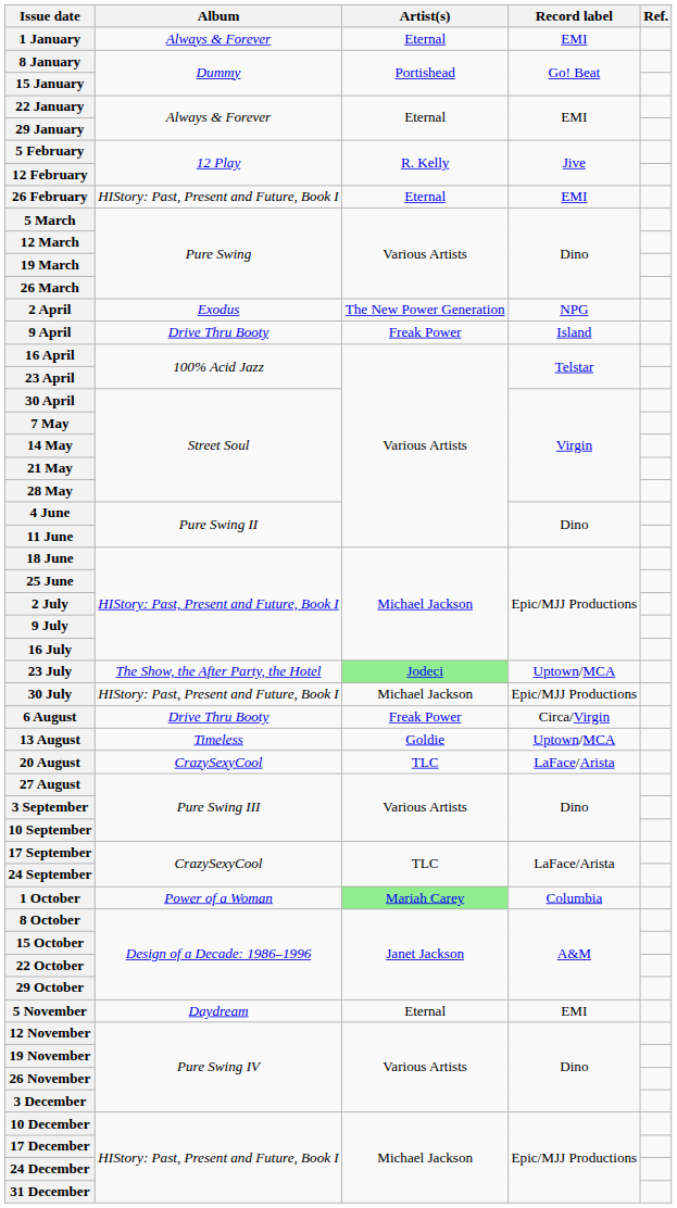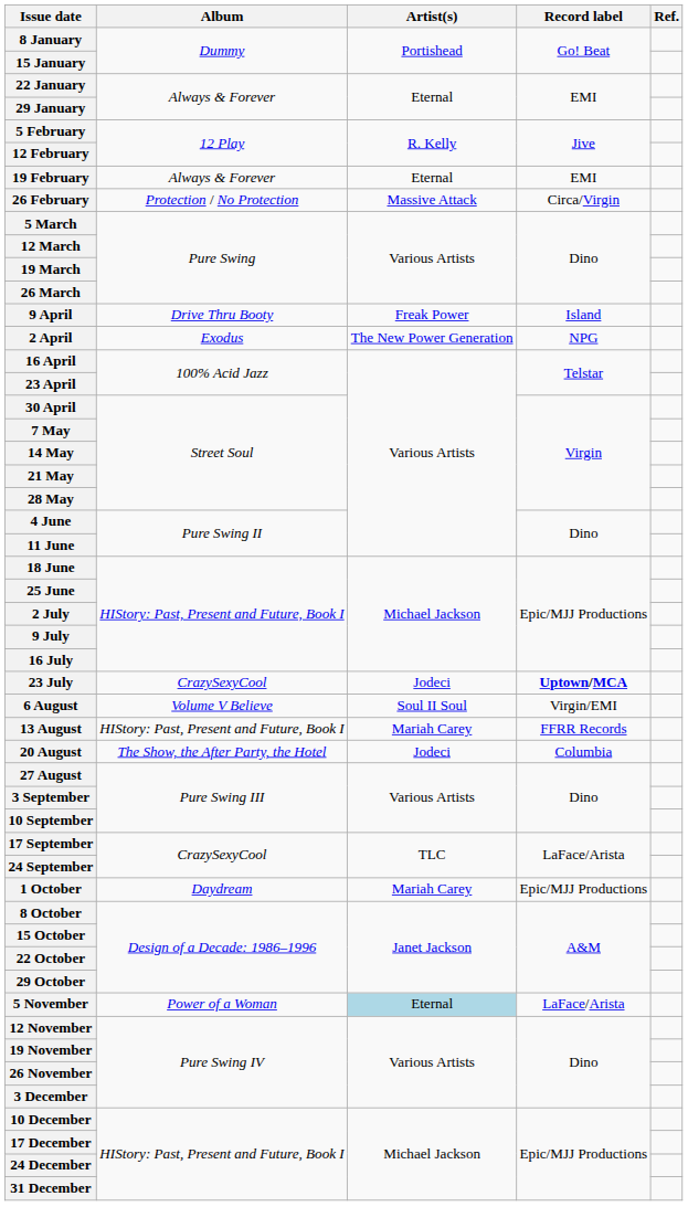 <table class="wikitable plainrowheaders">
 <tr>
 <th scope=col>Issue date</th>
 <th scope=col>Album</th>
 <th scope=col>Artist(s)</th>
 <th scope=col>Record label</th>
 <th scope=col>Ref.</th>
-</tr>
-<tr>
-<th scope=row>1 January</th>
-<td align="center"><em><a href='#'>Always & Forever</a></em></td>
-<td align="center"><a href='#'>Eternal</a></td>
-<td align="center"><a href='#'>EMI</a></td>
-<td align="center"></td>
 </tr>
 <tr>
 <th scope=row>8 January</th>
 <td align="center" rowspan="2"><em><a href='#'>Dummy</a></em></td>
 <td align="center" rowspan="2"><a href='#'>Portishead</a></td>
 <td align="center" rowspan="2"><a href='#'>Go! Beat</a></td>
 <td align="center"></td>
 </tr>
 <tr>
 <th scope=row>15 January</th>
 <td align="center"></td>
 </tr>
 <tr>
 <th scope=row>22 January</th>
 <td align="center" rowspan="2"><em>Always & Forever</em></td>
 <td align="center" rowspan="2">Eternal</td>
 <td align="center" rowspan="2">EMI</td>
 <td align="center"></td>
 </tr>
 <tr>
 <th scope=row>29 January</th>
 <td align="center"></td>
 </tr>
 <tr>
 <th scope=row>5 February</th>
 <td align="center" rowspan="2"><em><a href='#'>12 Play</a></em></td>
 <td align="center" rowspan="2"><a href='#'>R. Kelly</a></td>
 <td align="center" rowspan="2"><a href='#'>Jive</a></td>
 <td align="center"></td>
 </tr>
 <tr>
 <th scope=row>12 February</th>
 <td align="center"></td>
 </tr>
 <tr>
+<th scope=row>19 February</th>
+<td align="center"><em>Always & Forever</em></td>
+<td align="center">Eternal</td>
+<td align="center">EMI</td>
+<td align="center"></td>
+</tr>
+<tr>
 <th scope=row>26 February</th>
-<td align="center"><em>HIStory: Past, Present and Future, Book I</em></td>
-<td align="center"><a href='#'>Eternal</a></td>
-<td align="center"><a href='#'>EMI</a></td>
+<td align="center"><em><a href='#'>Protection</a></em> / <em><a href='#'>No Protection</a></em></td>
+<td align="center"><a href='#'>Massive Attack</a></td>
+<td align="center">Circa/<a href='#'>Virgin</a></td>
 <td align="center"></td>
 </tr>
 <tr>
 <th scope=row>5 March</th>
 <td align="center" rowspan="4"><em>Pure Swing</em></td>
 <td align="center" rowspan="4">Various Artists</td>
 <td align="center" rowspan="4">Dino</td>
 <td align="center"></td>
 </tr>
 <tr>
 <th scope=row>12 March</th>
 <td align="center"></td>
 </tr>
 <tr>
 <th scope=row>19 March</th>
 <td align="center"></td>
 </tr>
 <tr>
 <th scope=row>26 March</th>
 <td align="center"></td>
 </tr>
 <tr>
+<th scope=row>9 April</th>
+<td align="center"><em><a href='#'>Drive Thru Booty</a></em></td>
+<td align="center"><a href='#'>Freak Power</a></td>
+<td align="center"><a href='#'>Island</a></td>
+<td align="center"></td>
+</tr>
+<tr>
 <th scope=row>2 April</th>
 <td align="center"><em><a href='#'>Exodus</a></em></td>
 <td align="center"><a href='#'>The New Power Generation</a></td>
 <td align="center"><a href='#'>NPG</a></td>
-<td align="center"></td>
-</tr>
-<tr>
-<th scope=row>9 April</th>
-<td align="center"><em><a href='#'>Drive Thru Booty</a></em></td>
-<td align="center"><a href='#'>Freak Power</a></td>
-<td align="center"><a href='#'>Island</a></td>
 <td align="center"></td>
 </tr>
 <tr>
 <th scope=row>16 April</th>
 <td align="center" rowspan="2"><em>100% Acid Jazz</em></td>
 <td align="center" rowspan="9">Various Artists</td>
 <td align="center" rowspan="2"><a href='#'>Telstar</a></td>
 <td align="center"></td>
 </tr>
 <tr>
 <th scope=row>23 April</th>
 <td align="center"></td>
 </tr>
 <tr>
 <th scope=row>30 April</th>
 <td align="center" rowspan="5"><em>Street Soul</em></td>
 <td align="center" rowspan="5"><a href='#'>Virgin</a></td>
 <td align="center"></td>
 </tr>
 <tr>
 <th scope=row>7 May</th>
 <td align="center"></td>
 </tr>
 <tr>
 <th scope=row>14 May</th>
 <td align="center"></td>
 </tr>
 <tr>
 <th scope=row>21 May</th>
 <td align="center"></td>
 </tr>
 <tr>
 <th scope=row>28 May</th>
 <td align="center"></td>
 </tr>
 <tr>
 <th scope=row>4 June</th>
 <td align="center" rowspan="2"><em>Pure Swing II</em></td>
 <td align="center" rowspan="2">Dino</td>
 <td align="center"></td>
 </tr>
 <tr>
 <th scope=row>11 June</th>
 <td align="center"></td>
 </tr>
 <tr>
 <th scope=row>18 June</th>
 <td align="center" rowspan="5"><em><a href='#'>HIStory: Past, Present and Future, Book I</a></em></td>
 <td align="center" rowspan="5"><a href='#'>Michael Jackson</a></td>
 <td align="center" rowspan="5">Epic/MJJ Productions</td>
 <td align="center"></td>
 </tr>
 <tr>
 <th scope=row>25 June</th>
 <td align="center"></td>
 </tr>
 <tr>
 <th scope=row>2 July</th>
 <td align="center"></td>
 </tr>
 <tr>
 <th scope=row>9 July</th>
 <td align="center"></td>
 </tr>
 <tr>
 <th scope=row>16 July</th>
 <td align="center"></td>
 </tr>
 <tr>
 <th scope=row>23 July</th>
-<td align="center"><em><a href='#'>The Show, the After Party, the Hotel</a></em></td>
-<td align="center" style="background: lightgreen;"><a href='#'>Jodeci</a></td>
-<td align="center"><a href='#'>Uptown</a>/<a href='#'>MCA</a></td>
-<td align="center"></td>
-</tr>
-<tr>
-<th scope=row>30 July</th>
-<td align="center"><em>HIStory: Past, Present and Future, Book I</em></td>
-<td align="center">Michael Jackson</td>
-<td align="center">Epic/MJJ Productions</td>
+<td align="center"><em><a href='#'>CrazySexyCool</a></em></td>
+<td align="center"><a href='#'>Jodeci</a></td>
+<td align="center"><strong><a href='#'>Uptown</a>/<a href='#'>MCA</a></strong></td>
 <td align="center"></td>
 </tr>
 <tr>
 <th scope=row>6 August</th>
-<td align="center"><em><a href='#'>Drive Thru Booty</a></em></td>
-<td align="center"><a href='#'>Freak Power</a></td>
-<td align="center">Circa/<a href='#'>Virgin</a></td>
+<td align="center"><em><a href='#'>Volume V Believe</a></em></td>
+<td align="center"><a href='#'>Soul II Soul</a></td>
+<td align="center">Virgin/EMI</td>
 <td align="center"></td>
 </tr>
 <tr>
 <th scope=row>13 August</th>
-<td align="center"><em><a href='#'>Timeless</a></em></td>
-<td align="center"><a href='#'>Goldie</a></td>
-<td align="center"><a href='#'>Uptown</a>/<a href='#'>MCA</a></td>
+<td align="center"><em>HIStory: Past, Present and Future, Book I</em></td>
+<td align="center"><a href='#'>Mariah Carey</a></td>
+<td align="center"><a href='#'>FFRR Records</a></td>
 <td align="center"></td>
 </tr>
 <tr>
 <th scope=row>20 August</th>
-<td align="center"><em><a href='#'>CrazySexyCool</a></em></td>
-<td align="center"><a href='#'>TLC</a></td>
-<td align="center"><a href='#'>LaFace</a>/<a href='#'>Arista</a></td>
+<td align="center"><em><a href='#'>The Show, the After Party, the Hotel</a></em></td>
+<td align="center"><a href='#'>Jodeci</a></td>
+<td align="center"><a href='#'>Columbia</a></td>
 <td align="center"></td>
 </tr>
 <tr>
 <th scope=row>27 August</th>
 <td align="center" rowspan="3"><em>Pure Swing III</em></td>
 <td align="center" rowspan="3">Various Artists</td>
 <td align="center" rowspan="3">Dino</td>
 <td align="center"></td>
 </tr>
 <tr>
 <th scope=row>3 September</th>
 <td align="center"></td>
 </tr>
 <tr>
 <th scope=row>10 September</th>
 <td align="center"></td>
 </tr>
 <tr>
 <th scope=row>17 September</th>
 <td align="center" rowspan="2"><em>CrazySexyCool</em></td>
 <td align="center" rowspan="2">TLC</td>
 <td align="center" rowspan="2">LaFace/Arista</td>
 <td align="center"></td>
 </tr>
 <tr>
 <th scope=row>24 September</th>
 <td align="center"></td>
 </tr>
 <tr>
 <th scope=row>1 October</th>
-<td align="center"><em><a href='#'>Power of a Woman</a></em></td>
-<td align="center" style="background: lightgreen;"><a href='#'>Mariah Carey</a></td>
-<td align="center"><a href='#'>Columbia</a></td>
+<td align="center"><em><a href='#'>Daydream</a></em></td>
+<td align="center"><a href='#'>Mariah Carey</a></td>
+<td align="center">Epic/MJJ Productions</td>
 <td align="center"></td>
 </tr>
 <tr>
 <th scope=row>8 October</th>
 <td align="center" rowspan="4"><em><a href='#'>Design of a Decade: 1986–1996</a></em></td>
 <td align="center" rowspan="4"><a href='#'>Janet Jackson</a></td>
 <td align="center" rowspan="4"><a href='#'>A&M</a></td>
 <td align="center"></td>
 </tr>
 <tr>
 <th scope=row>15 October</th>
 <td align="center"></td>
 </tr>
 <tr>
 <th scope=row>22 October</th>
 <td align="center"></td>
 </tr>
 <tr>
 <th scope=row>29 October</th>
 <td align="center"></td>
 </tr>
 <tr>
 <th scope=row>5 November</th>
-<td align="center"><em><a href='#'>Daydream</a></em></td>
-<td align="center">Eternal</td>
-<td align="center">EMI</td>
+<td align="center"><em><a href='#'>Power of a Woman</a></em></td>
+<td align="center" style="background: lightblue;">Eternal</td>
+<td align="center"><a href='#'>LaFace</a>/<a href='#'>Arista</a></td>
 <td align="center"></td>
 </tr>
 <tr>
 <th scope=row>12 November</th>
 <td align="center" rowspan="4"><em>Pure Swing IV</em></td>
 <td align="center" rowspan="4">Various Artists</td>
 <td align="center" rowspan="4">Dino</td>
 <td align="center"></td>
 </tr>
 <tr>
 <th scope=row>19 November</th>
 <td align="center"></td>
 </tr>
 <tr>
 <th scope=row>26 November</th>
 <td align="center"></td>
 </tr>
 <tr>
 <th scope=row>3 December</th>
 <td align="center"></td>
 </tr>
 <tr>
 <th scope=row>10 December</th>
 <td align="center" rowspan="4"><em>HIStory: Past, Present and Future, Book I</em></td>
 <td align="center" rowspan="4">Michael Jackson</td>
 <td align="center" rowspan="4">Epic/MJJ Productions</td>
 <td align="center"></td>
 </tr>
 <tr>
 <th scope=row>17 December</th>
 <td align="center"></td>
 </tr>
 <tr>
 <th scope=row>24 December</th>
 <td align="center"></td>
 </tr>
 <tr>
 <th scope=row>31 December</th>
 <td align="center"></td>
 </tr>
 </table>
